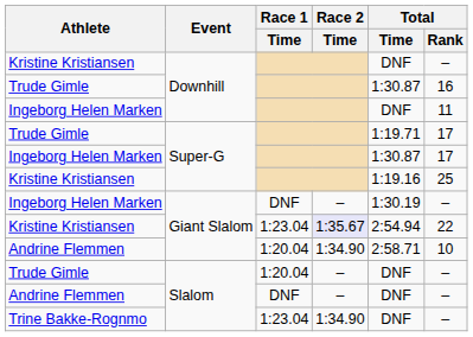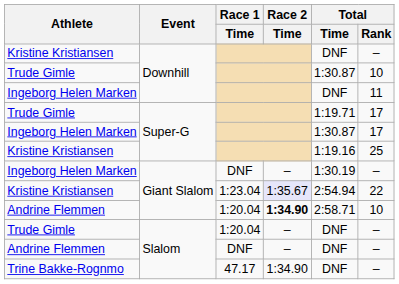 <table class="wikitable" style="font-size:90%">
 <tr>
 <th rowspan="2">Athlete</th>
 <th rowspan="2">Event</th>
 <th>Race 1</th>
 <th>Race 2</th>
 <th colspan="2">Total</th>
 </tr>
 <tr>
 <th>Time</th>
 <th>Time</th>
 <th>Time</th>
 <th>Rank</th>
 </tr>
 <tr>
 <td><a href='#'>Kristine Kristiansen</a></td>
 <td rowspan="3">Downhill</td>
 <td colspan="2" bgcolor="wheat"></td>
 <td align="center">DNF</td>
 <td align="center">–</td>
 </tr>
 <tr>
 <td><a href='#'>Trude Gimle</a></td>
 <td colspan="2" bgcolor="wheat"></td>
 <td align="center">1:30.87</td>
-<td align="center">16</td>
+<td align="center">10</td>
 </tr>
 <tr>
 <td><a href='#'>Ingeborg Helen Marken</a></td>
 <td colspan="2" bgcolor="wheat"></td>
 <td align="center">DNF</td>
 <td align="center">11</td>
 </tr>
 <tr>
 <td><a href='#'>Trude Gimle</a></td>
 <td rowspan="3">Super-G</td>
 <td colspan="2" bgcolor="wheat"></td>
 <td align="center">1:19.71</td>
 <td align="center">17</td>
 </tr>
 <tr>
 <td><a href='#'>Ingeborg Helen Marken</a></td>
 <td colspan="2" bgcolor="wheat"></td>
 <td align="center">1:30.87</td>
 <td align="center">17</td>
 </tr>
 <tr>
 <td><a href='#'>Kristine Kristiansen</a></td>
 <td colspan="2" bgcolor="wheat"></td>
 <td align="center">1:19.16</td>
 <td align="center">25</td>
 </tr>
 <tr>
 <td><a href='#'>Ingeborg Helen Marken</a></td>
 <td rowspan="3">Giant Slalom</td>
 <td align="center">DNF</td>
 <td align="center">–</td>
 <td align="center">1:30.19</td>
 <td align="center">–</td>
 </tr>
 <tr>
 <td><a href='#'>Kristine Kristiansen</a></td>
 <td align="center">1:23.04</td>
 <td align="center" style="background: lavender;">1:35.67</td>
 <td align="center">2:54.94</td>
 <td align="center">22</td>
 </tr>
 <tr>
 <td><a href='#'>Andrine Flemmen</a></td>
 <td align="center">1:20.04</td>
-<td align="center">1:34.90</td>
+<td align="center"><strong>1:34.90</strong></td>
 <td align="center">2:58.71</td>
 <td align="center">10</td>
 </tr>
 <tr>
 <td><a href='#'>Trude Gimle</a></td>
 <td rowspan="3">Slalom</td>
 <td align="center">1:20.04</td>
 <td align="center">–</td>
 <td align="center">DNF</td>
 <td align="center">–</td>
 </tr>
 <tr>
 <td><a href='#'>Andrine Flemmen</a></td>
 <td align="center">DNF</td>
 <td align="center">–</td>
 <td align="center">DNF</td>
 <td align="center">–</td>
 </tr>
 <tr>
 <td><a href='#'>Trine Bakke-Rognmo</a></td>
-<td align="center">1:23.04</td>
+<td align="center">47.17</td>
 <td align="center">1:34.90</td>
 <td align="center">DNF</td>
 <td align="center">–</td>
 </tr>
 </table>
